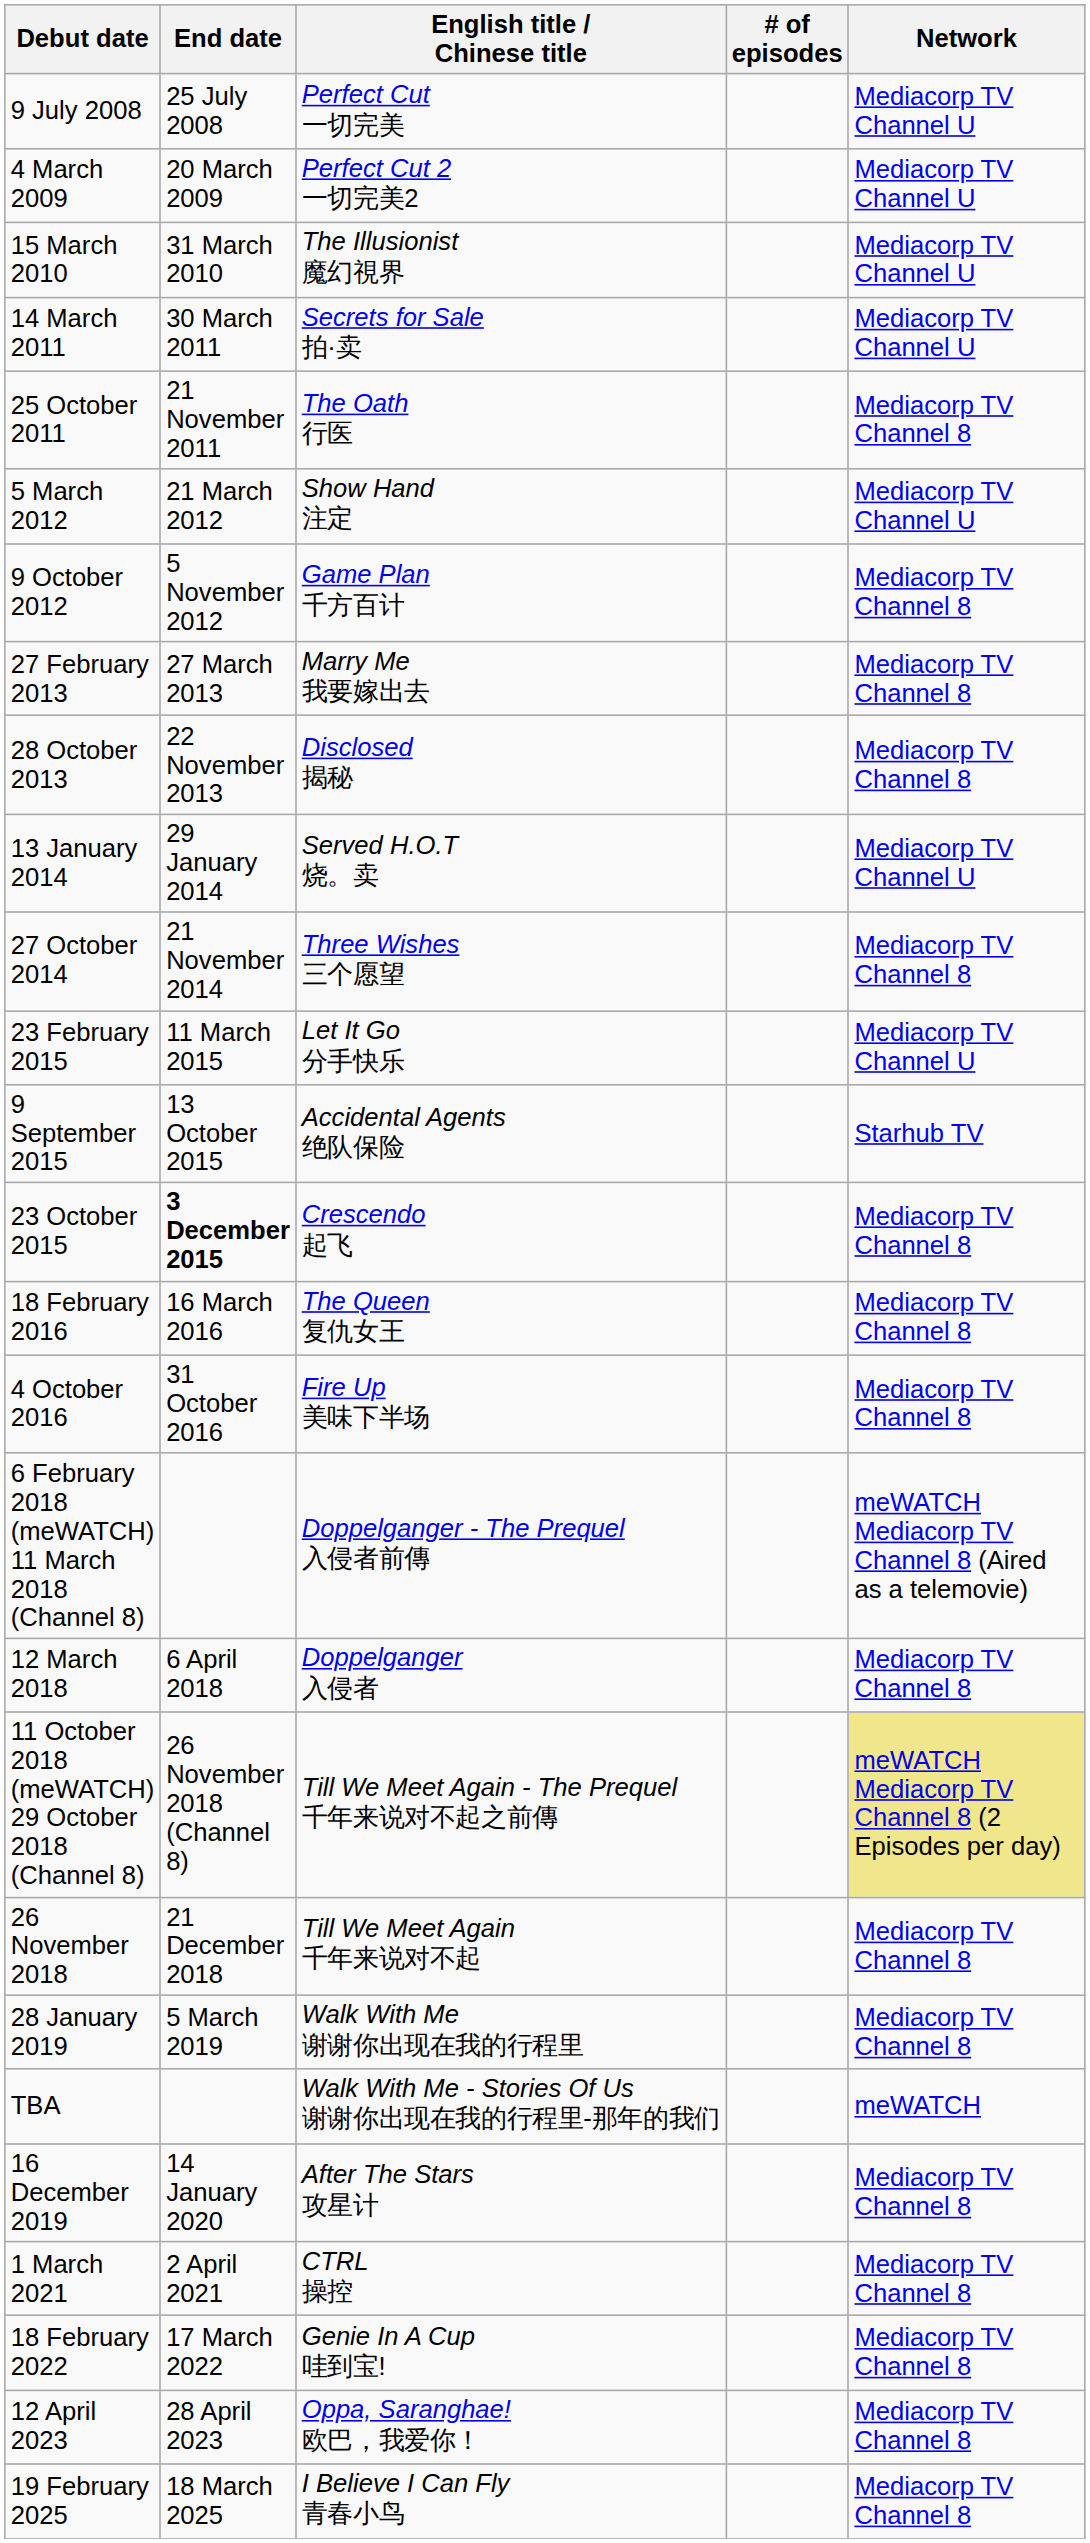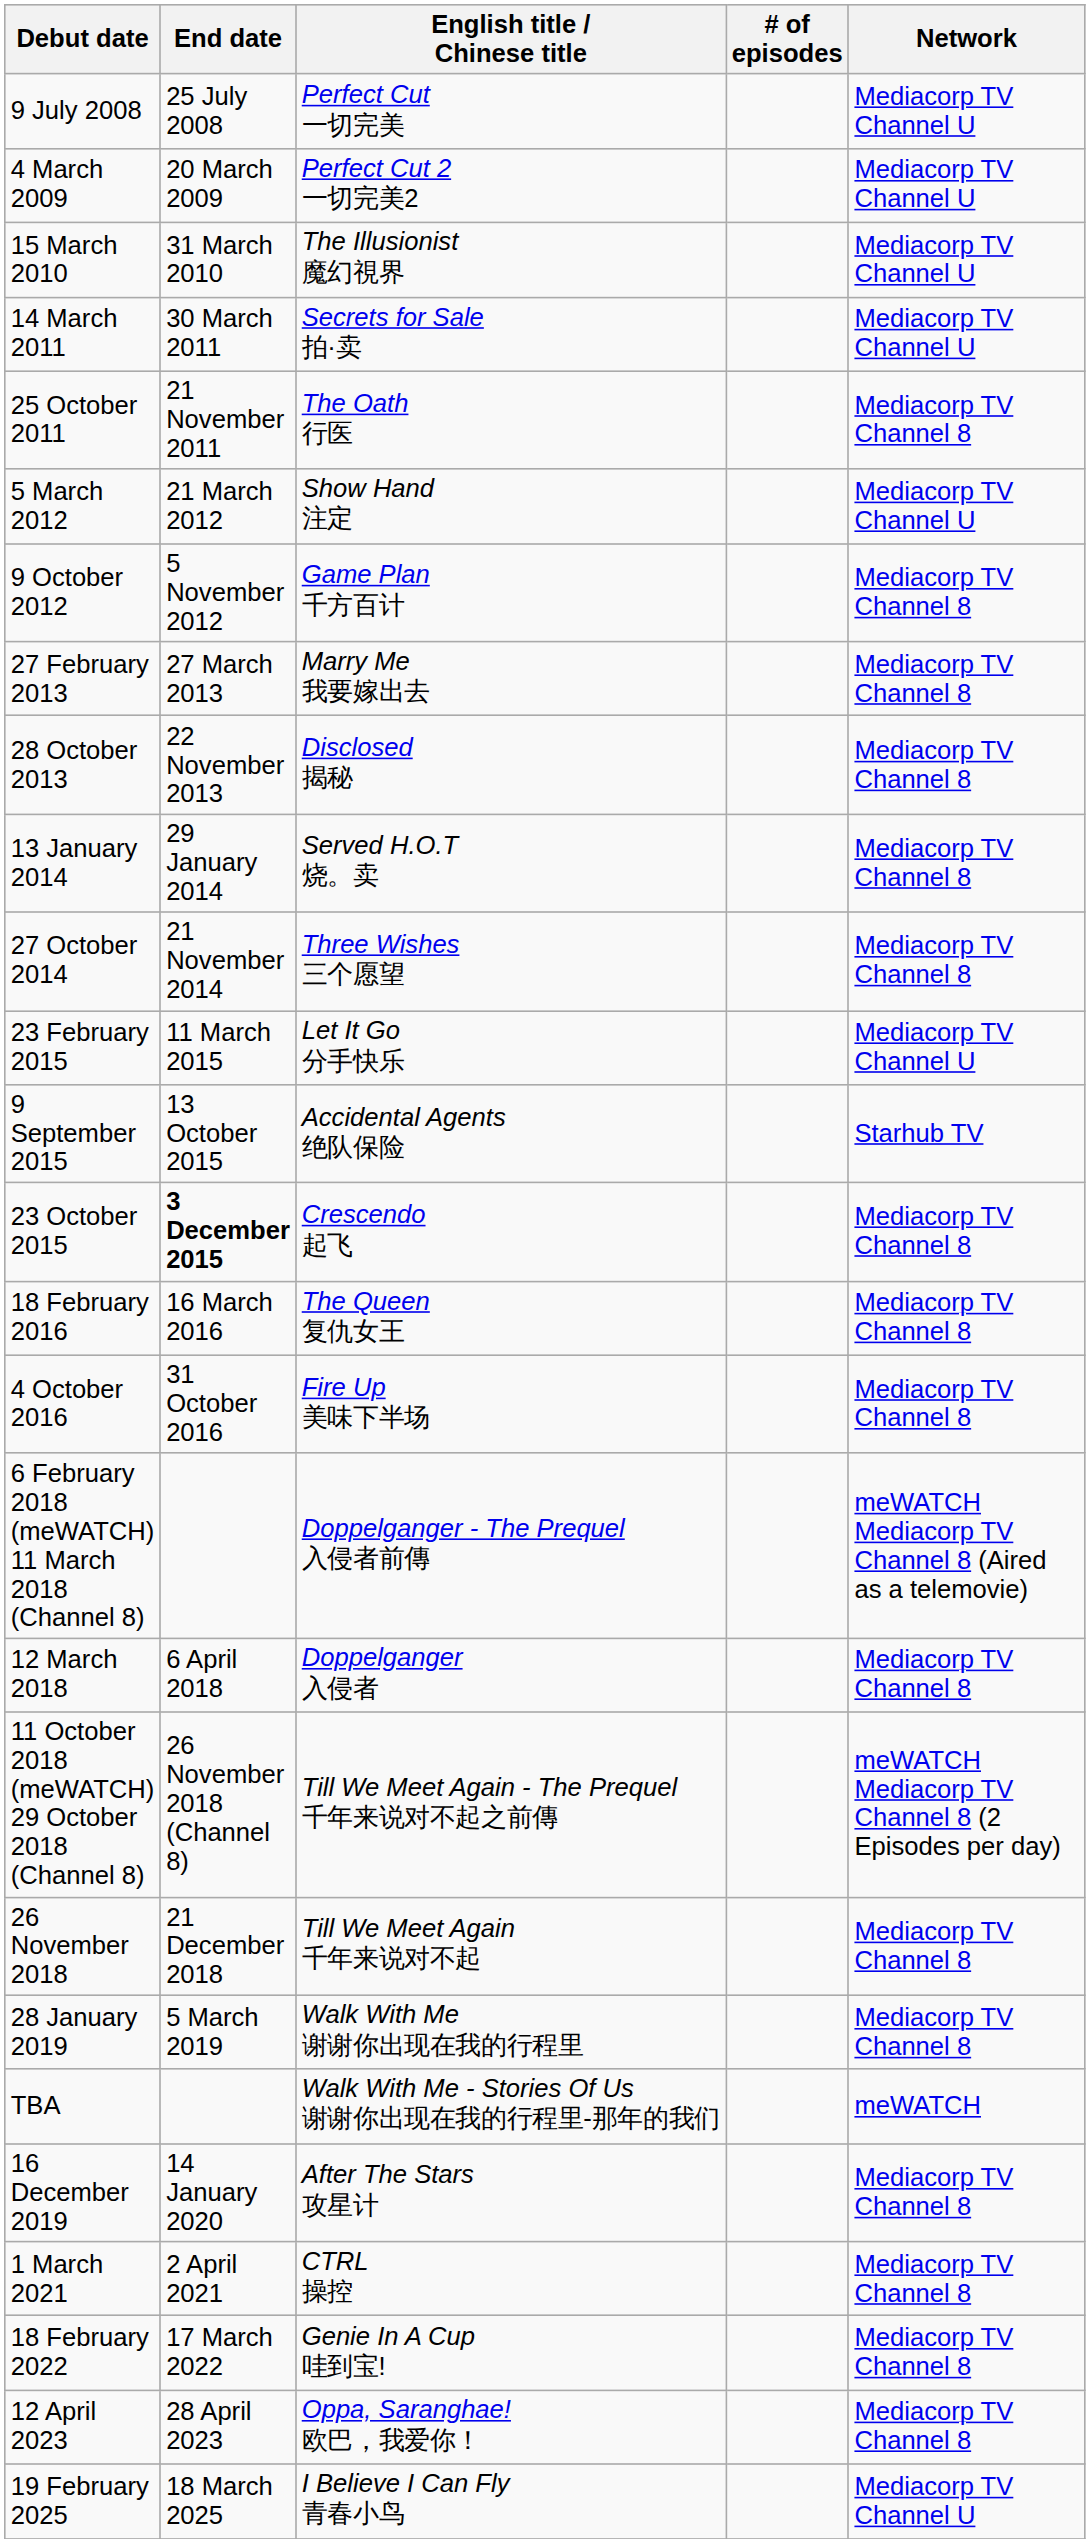 <table class="wikitable sortable">
 <tr>
 <th width=75>Debut date</th>
 <th width=75>End date</th>
 <th>English title / <br> Chinese title</th>
 <th width=10># of <br> episodes</th>
 <th width=140>Network</th>
 </tr>
 <tr>
 <td>9 July 2008</td>
 <td>25 July 2008</td>
 <td><em><a href='#'>Perfect Cut</a></em> <br> 一切完美</td>
 <td></td>
 <td><a href='#'>Mediacorp TV Channel U</a></td>
 </tr>
 <tr>
 <td>4 March 2009</td>
 <td>20 March 2009</td>
 <td><em><a href='#'>Perfect Cut 2</a></em> <br> 一切完美2</td>
 <td></td>
 <td><a href='#'>Mediacorp TV Channel U</a></td>
 </tr>
 <tr>
 <td>15 March 2010</td>
 <td>31 March 2010</td>
 <td><em>The Illusionist</em> <br> 魔幻視界</td>
 <td></td>
 <td><a href='#'>Mediacorp TV Channel U</a></td>
 </tr>
 <tr>
 <td>14 March 2011</td>
 <td>30 March 2011</td>
 <td><em><a href='#'>Secrets for Sale</a></em> <br> 拍·卖</td>
 <td></td>
 <td><a href='#'>Mediacorp TV Channel U</a></td>
 </tr>
 <tr>
 <td>25 October 2011</td>
 <td>21 November 2011</td>
 <td><em><a href='#'>The Oath</a></em> <br> 行医</td>
 <td></td>
 <td><a href='#'>Mediacorp TV Channel 8</a></td>
 </tr>
 <tr>
 <td>5 March 2012</td>
 <td>21 March 2012</td>
 <td><em>Show Hand</em> <br> 注定</td>
 <td></td>
 <td><a href='#'>Mediacorp TV Channel U</a></td>
 </tr>
 <tr>
 <td>9 October 2012</td>
 <td>5 November 2012</td>
 <td><em><a href='#'>Game Plan</a></em> <br> 千方百计</td>
 <td></td>
 <td><a href='#'>Mediacorp TV Channel 8</a></td>
 </tr>
 <tr>
 <td>27 February 2013</td>
 <td>27 March 2013</td>
 <td><em>Marry Me</em> <br> 我要嫁出去</td>
 <td></td>
 <td><a href='#'>Mediacorp TV Channel 8</a></td>
 </tr>
 <tr>
 <td>28 October 2013</td>
 <td>22 November 2013</td>
 <td><em><a href='#'>Disclosed</a></em> <br> 揭秘</td>
 <td></td>
 <td><a href='#'>Mediacorp TV Channel 8</a></td>
 </tr>
 <tr>
 <td>13 January 2014</td>
 <td>29 January 2014</td>
 <td><em>Served H.O.T</em> <br> 烧。卖</td>
 <td></td>
-<td><a href='#'>Mediacorp TV Channel U</a></td>
+<td><a href='#'>Mediacorp TV Channel 8</a></td>
 </tr>
 <tr>
 <td>27 October 2014</td>
 <td>21 November 2014</td>
 <td><em><a href='#'>Three Wishes</a></em> <br> 三个愿望</td>
 <td></td>
 <td><a href='#'>Mediacorp TV Channel 8</a></td>
 </tr>
 <tr>
 <td>23 February 2015</td>
 <td>11 March 2015</td>
 <td><em>Let It Go</em> <br> 分手快乐</td>
 <td></td>
 <td><a href='#'>Mediacorp TV Channel U</a></td>
 </tr>
 <tr>
 <td>9 September 2015</td>
 <td>13 October 2015</td>
 <td><em>Accidental Agents</em> <br> 绝队保险</td>
 <td></td>
 <td><a href='#'>Starhub TV</a></td>
 </tr>
 <tr>
 <td>23 October 2015</td>
 <td><strong>3 December 2015</strong></td>
 <td><em><a href='#'>Crescendo</a></em> <br> 起飞</td>
 <td></td>
 <td><a href='#'>Mediacorp TV Channel 8</a></td>
 </tr>
 <tr>
 <td>18 February 2016</td>
 <td>16 March 2016</td>
 <td><em><a href='#'>The Queen</a></em> <br> 复仇女王</td>
 <td></td>
 <td><a href='#'>Mediacorp TV Channel 8</a></td>
 </tr>
 <tr>
 <td>4 October 2016</td>
 <td>31 October 2016</td>
 <td><em><a href='#'>Fire Up</a></em> <br> 美味下半场</td>
 <td></td>
 <td><a href='#'>Mediacorp TV Channel 8</a></td>
 </tr>
 <tr>
 <td>6 February 2018 (meWATCH) <br> 11 March 2018 (Channel 8)</td>
 <td></td>
 <td><em><a href='#'>Doppelganger - The Prequel</a></em> <br> 入侵者前傳</td>
 <td></td>
 <td><a href='#'>meWATCH</a> <br> <a href='#'>Mediacorp TV Channel 8</a> (Aired as a telemovie)</td>
 </tr>
 <tr>
 <td>12 March 2018</td>
 <td>6 April 2018</td>
 <td><em><a href='#'>Doppelganger</a></em> <br> 入侵者</td>
 <td></td>
 <td><a href='#'>Mediacorp TV Channel 8</a></td>
 </tr>
 <tr>
 <td>11 October 2018 (meWATCH)<br>29 October 2018 (Channel 8)</td>
 <td>26 November 2018 (Channel 8)</td>
 <td><em>Till We Meet Again - The Prequel</em> <br> 千年来说对不起之前傳</td>
 <td></td>
-<td style="background: khaki;"><a href='#'>meWATCH</a><br> <a href='#'>Mediacorp TV Channel 8</a> (2 Episodes per day)</td>
+<td><a href='#'>meWATCH</a><br> <a href='#'>Mediacorp TV Channel 8</a> (2 Episodes per day)</td>
 </tr>
 <tr>
 <td>26 November 2018</td>
 <td>21 December 2018</td>
 <td><em>Till We Meet Again</em> <br> 千年来说对不起</td>
 <td></td>
 <td><a href='#'>Mediacorp TV Channel 8</a></td>
 </tr>
 <tr>
 <td>28 January 2019</td>
 <td>5 March 2019</td>
 <td><em>Walk With Me</em> <br> 谢谢你出现在我的行程里</td>
 <td></td>
 <td><a href='#'>Mediacorp TV Channel 8</a></td>
 </tr>
 <tr>
 <td>TBA</td>
 <td></td>
 <td><em>Walk With Me - Stories Of Us</em> <br> 谢谢你出现在我的行程里-那年的我们</td>
 <td></td>
 <td><a href='#'>meWATCH</a></td>
 </tr>
 <tr>
 <td>16 December 2019</td>
 <td>14 January 2020</td>
 <td><em>After The Stars</em> <br> 攻星计</td>
 <td></td>
 <td><a href='#'>Mediacorp TV Channel 8</a></td>
 </tr>
 <tr>
 <td>1 March 2021</td>
 <td>2 April 2021</td>
 <td><em>CTRL</em> <br> 操控</td>
 <td></td>
 <td><a href='#'>Mediacorp TV Channel 8</a></td>
 </tr>
 <tr>
 <td>18 February 2022</td>
 <td>17 March 2022</td>
 <td><em>Genie In A Cup</em> <br> 哇到宝!</td>
 <td></td>
 <td><a href='#'>Mediacorp TV Channel 8</a></td>
 </tr>
 <tr>
 <td>12 April 2023</td>
 <td>28 April 2023</td>
 <td><em><a href='#'>Oppa, Saranghae!</a></em> <br> 欧巴，我爱你！</td>
 <td></td>
 <td><a href='#'>Mediacorp TV Channel 8</a></td>
 </tr>
 <tr>
 <td>19 February 2025</td>
 <td>18 March 2025</td>
 <td><em>I Believe I Can Fly</em> <br> 青春小鸟</td>
 <td></td>
-<td><a href='#'>Mediacorp TV Channel 8</a></td>
+<td><a href='#'>Mediacorp TV Channel U</a></td>
 </tr>
 <tr>
 </tr>
 </table>
